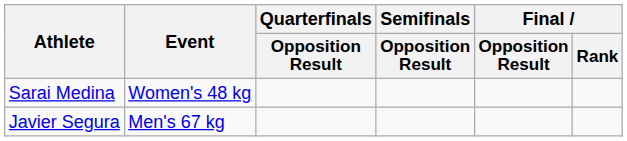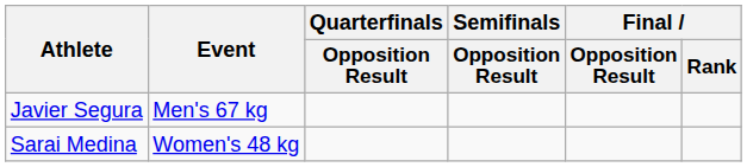 <table class="wikitable" style="font-size:90%;">
 <tr>
 <th rowspan=2>Athlete</th>
 <th rowspan=2>Event</th>
 <th>Quarterfinals</th>
 <th>Semifinals</th>
 <th colspan=2>Final / </th>
 </tr>
 <tr style="font-size:95%">
 <th>Opposition<br>Result</th>
 <th>Opposition<br>Result</th>
 <th>Opposition<br>Result</th>
 <th>Rank</th>
 </tr>
 <tr align=center>
+<td align=left><a href='#'>Javier Segura</a></td>
+<td align=left><a href='#'>Men's 67 kg</a></td>
+<td></td>
+<td></td>
+<td></td>
+<td></td>
+</tr>
+<tr align=center>
 <td align=left><a href='#'>Sarai Medina</a></td>
 <td align=left><a href='#'>Women's 48 kg</a></td>
 <td></td>
 <td></td>
 <td></td>
 <td></td>
 </tr>
-<tr align=center>
-<td align=left><a href='#'>Javier Segura</a></td>
-<td align=left><a href='#'>Men's 67 kg</a></td>
-<td></td>
-<td></td>
-<td></td>
-<td></td>
-</tr>
 </table>
